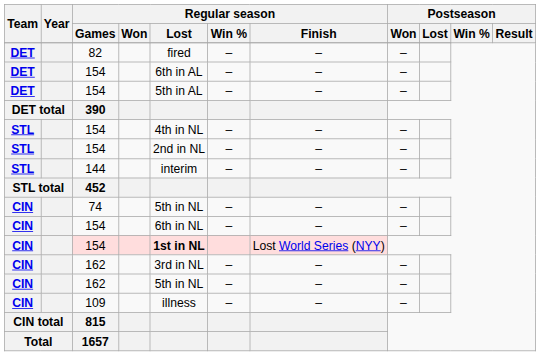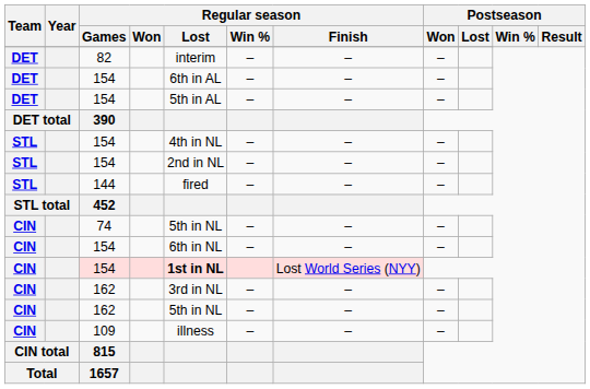 <table class="wikitable" style="font-size: 95%; text-align:center;">
 <tr>
 <th rowspan="2">Team</th>
 <th rowspan="2">Year</th>
 <th colspan="5">Regular season</th>
 <th colspan="4">Postseason</th>
 </tr>
 <tr>
 <th>Games</th>
 <th>Won</th>
 <th>Lost</th>
 <th>Win %</th>
 <th>Finish</th>
 <th>Won</th>
 <th>Lost</th>
 <th>Win %</th>
 <th>Result</th>
 </tr>
 <tr>
 </tr>
 <tr>
 <th><a href='#'>DET</a></th>
 <th></th>
 <td>82</td>
 <td></td>
-<td>fired</td>
+<td>interim</td>
 <td>–</td>
 <td>–</td>
 <td>–</td>
 <td></td>
 </tr>
 <tr>
 <th><a href='#'>DET</a></th>
 <th></th>
 <td>154</td>
 <td></td>
 <td>6th in AL</td>
 <td>–</td>
 <td>–</td>
 <td>–</td>
 <td></td>
 </tr>
 <tr>
 <th><a href='#'>DET</a></th>
 <th></th>
 <td>154</td>
 <td></td>
 <td>5th in AL</td>
 <td>–</td>
 <td>–</td>
 <td>–</td>
 <td></td>
 </tr>
 <tr>
 <th colspan="2">DET total</th>
 <th>390</th>
 <th></th>
 <th></th>
 <th></th>
 <th></th>
 </tr>
 <tr>
 <th><a href='#'>STL</a></th>
 <th></th>
 <td>154</td>
 <td></td>
 <td>4th in NL</td>
 <td>–</td>
 <td>–</td>
 <td>–</td>
 <td></td>
 </tr>
 <tr>
 <th><a href='#'>STL</a></th>
 <th></th>
 <td>154</td>
 <td></td>
 <td>2nd in NL</td>
 <td>–</td>
 <td>–</td>
 <td>–</td>
 <td></td>
 </tr>
 <tr>
 <th><a href='#'>STL</a></th>
 <th></th>
 <td>144</td>
 <td></td>
-<td>interim</td>
+<td>fired</td>
 <td>–</td>
 <td>–</td>
 <td>–</td>
 <td></td>
 </tr>
 <tr>
 <th colspan="2">STL total</th>
 <th>452</th>
 <th></th>
 <th></th>
 <th></th>
 <th></th>
 </tr>
 <tr>
 <th><a href='#'>CIN</a></th>
 <th></th>
 <td>74</td>
 <td></td>
 <td>5th in NL</td>
 <td>–</td>
 <td>–</td>
 <td>–</td>
 <td></td>
 </tr>
 <tr>
 <th><a href='#'>CIN</a></th>
 <th></th>
 <td>154</td>
 <td></td>
 <td>6th in NL</td>
 <td>–</td>
 <td>–</td>
 <td>–</td>
 <td></td>
 </tr>
 <tr style="background:#fdd">
 <th><a href='#'>CIN</a></th>
 <th></th>
 <td>154</td>
 <td></td>
 <td><strong>1st in NL</strong></td>
 <td></td>
 <td>Lost <a href='#'>World Series</a> (<a href='#'>NYY</a>)</td>
 </tr>
 <tr>
 <th><a href='#'>CIN</a></th>
 <th></th>
 <td>162</td>
 <td></td>
 <td>3rd in NL</td>
 <td>–</td>
 <td>–</td>
 <td>–</td>
 <td></td>
 </tr>
 <tr>
 <th><a href='#'>CIN</a></th>
 <th></th>
 <td>162</td>
 <td></td>
 <td>5th in NL</td>
 <td>–</td>
 <td>–</td>
 <td>–</td>
 <td></td>
 </tr>
 <tr>
 <th><a href='#'>CIN</a></th>
 <th></th>
 <td>109</td>
 <td></td>
 <td>illness</td>
 <td>–</td>
 <td>–</td>
 <td>–</td>
 <td></td>
 </tr>
 <tr>
 <th colspan="2">CIN total</th>
 <th>815</th>
 <th></th>
 <th></th>
 <th></th>
 <th></th>
 </tr>
 <tr>
 <th colspan="2">Total</th>
 <th>1657</th>
 <th></th>
 <th></th>
 <th></th>
 <th></th>
 </tr>
 </table>
